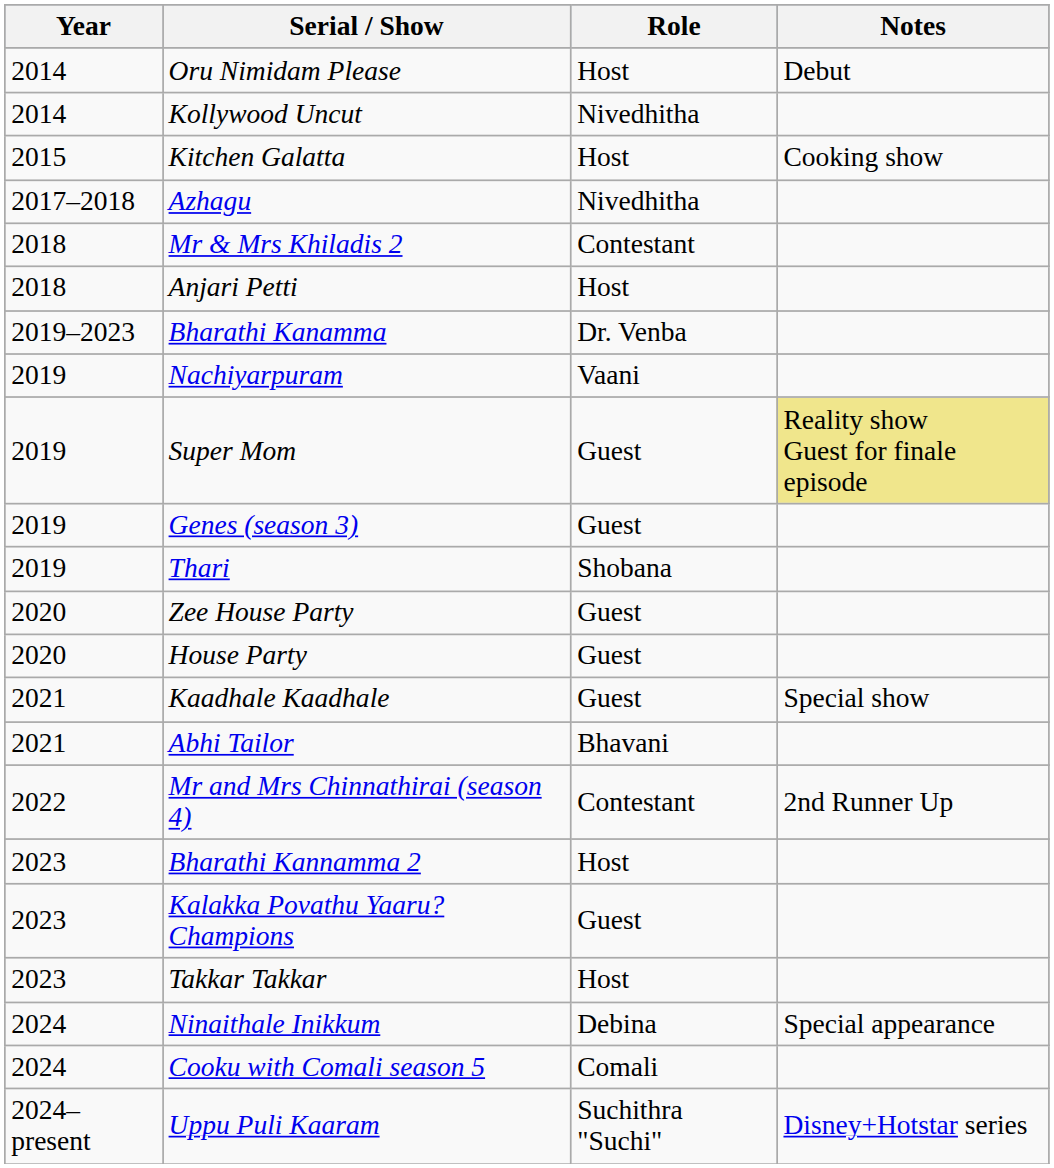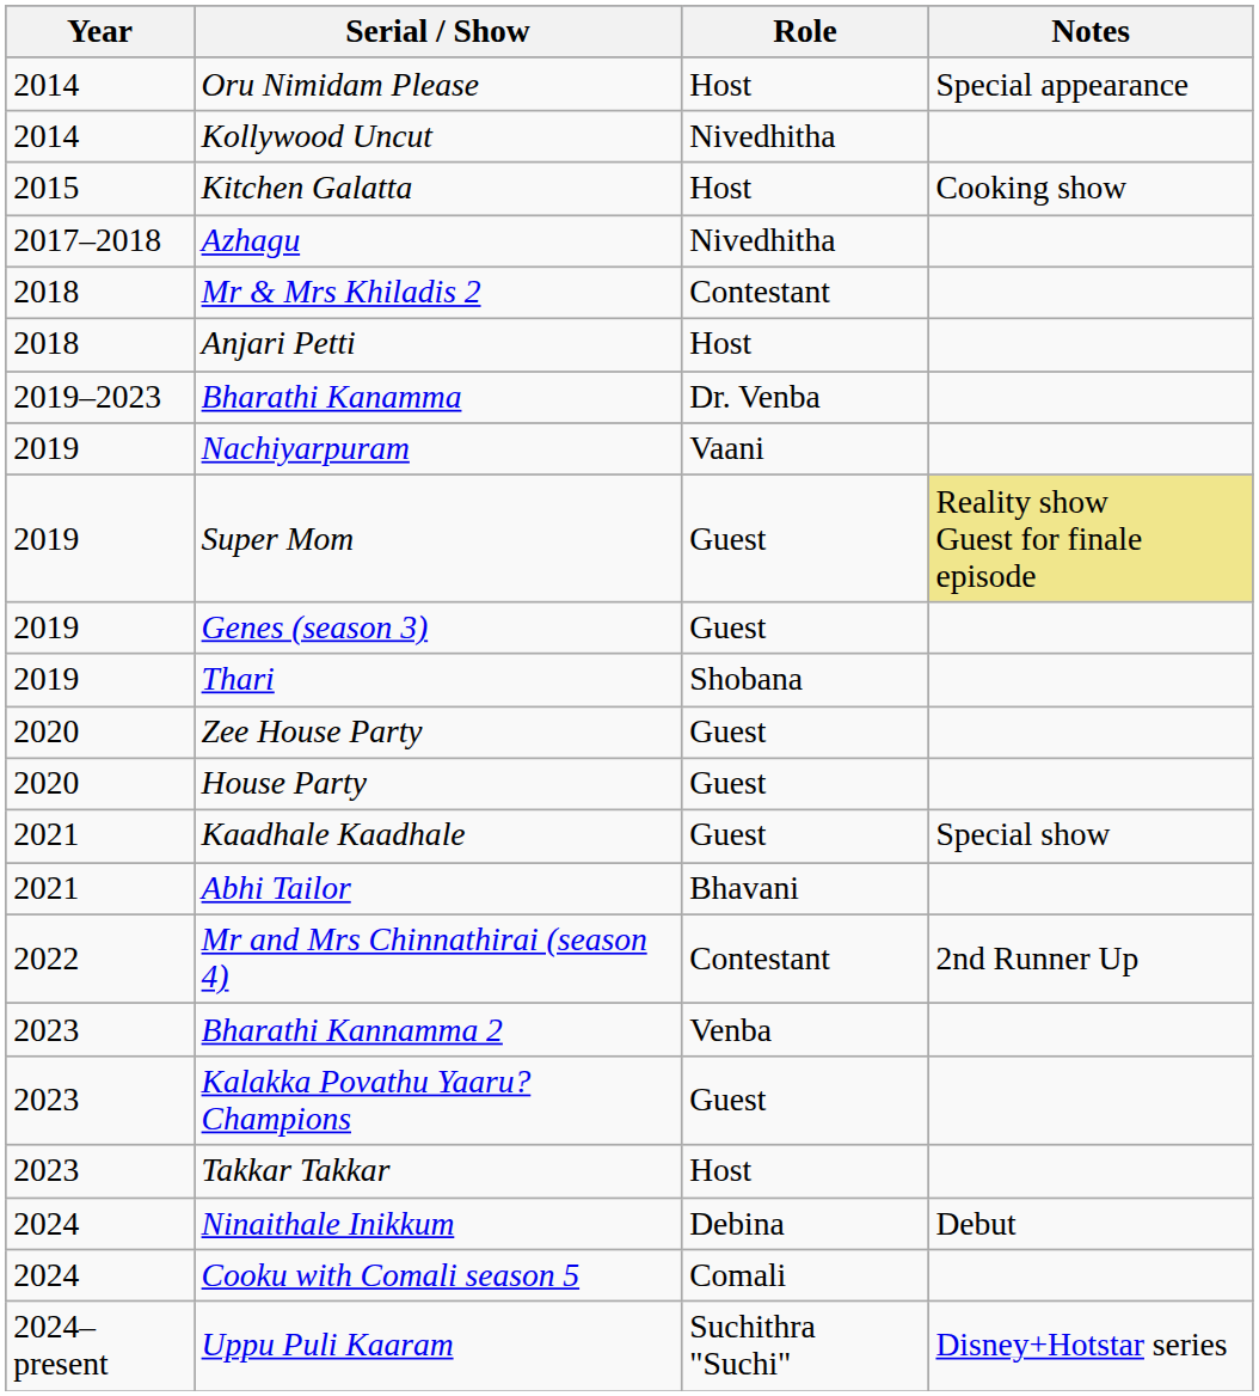 <table class="wikitable">
 <tr style="background:#b0c4de; text-align:center;">
 <th>Year</th>
 <th>Serial / Show</th>
 <th>Role</th>
 <th>Notes</th>
 </tr>
 <tr>
 <td>2014</td>
 <td><em>Oru Nimidam Please</em></td>
 <td>Host</td>
-<td>Debut</td>
+<td>Special appearance</td>
 </tr>
 <tr>
 <td>2014</td>
 <td><em>Kollywood Uncut</em></td>
 <td>Nivedhitha</td>
 <td></td>
 </tr>
 <tr>
 <td>2015</td>
 <td><em>Kitchen Galatta</em></td>
 <td>Host</td>
 <td>Cooking show</td>
 </tr>
 <tr>
 <td>2017–2018</td>
 <td><em><a href='#'>Azhagu</a></em></td>
 <td>Nivedhitha</td>
 <td></td>
 </tr>
 <tr>
 <td>2018</td>
 <td><em><a href='#'>Mr & Mrs Khiladis 2</a></em></td>
 <td>Contestant</td>
 <td></td>
 </tr>
 <tr>
 <td>2018</td>
 <td><em>Anjari Petti</em></td>
 <td>Host</td>
 <td></td>
 </tr>
 <tr>
 <td>2019–2023</td>
 <td><em><a href='#'>Bharathi Kanamma</a></em></td>
 <td>Dr. Venba</td>
 <td></td>
 </tr>
 <tr>
 <td>2019</td>
 <td><em><a href='#'>Nachiyarpuram</a></em></td>
 <td>Vaani</td>
 <td></td>
 </tr>
 <tr>
 <td>2019</td>
 <td><em>Super Mom</em></td>
 <td>Guest</td>
 <td style="background: khaki;">Reality show<br>Guest for finale episode</td>
 </tr>
 <tr>
 <td>2019</td>
 <td><em><a href='#'>Genes (season 3)</a></em></td>
 <td>Guest</td>
 <td></td>
 </tr>
 <tr>
 <td>2019</td>
 <td><em><a href='#'>Thari</a></em></td>
 <td>Shobana</td>
 <td></td>
 </tr>
 <tr>
 <td>2020</td>
 <td><em>Zee House Party</em></td>
 <td>Guest</td>
 <td></td>
 </tr>
 <tr>
 <td>2020</td>
 <td><em>House Party</em></td>
 <td>Guest</td>
 <td></td>
 </tr>
 <tr>
 <td>2021</td>
 <td><em>Kaadhale Kaadhale</em></td>
 <td>Guest</td>
 <td>Special show</td>
 </tr>
 <tr>
 <td>2021</td>
 <td><em><a href='#'>Abhi Tailor</a></em></td>
 <td>Bhavani</td>
 <td></td>
 </tr>
 <tr>
 <td>2022</td>
 <td><em><a href='#'>Mr and Mrs Chinnathirai (season 4)</a></em></td>
 <td>Contestant</td>
 <td>2nd Runner Up</td>
 </tr>
 <tr>
 <td>2023</td>
 <td><em><a href='#'>Bharathi Kannamma 2</a></em></td>
-<td>Host</td>
+<td>Venba</td>
 <td></td>
 </tr>
 <tr>
 <td>2023</td>
 <td><em><a href='#'>Kalakka Povathu Yaaru? Champions</a></em></td>
 <td>Guest</td>
 <td></td>
 </tr>
 <tr>
 <td>2023</td>
 <td><em>Takkar Takkar</em></td>
 <td>Host</td>
 <td></td>
 </tr>
 <tr>
 <td>2024</td>
 <td><em><a href='#'>Ninaithale Inikkum</a></em></td>
 <td>Debina</td>
-<td>Special appearance</td>
+<td>Debut</td>
 </tr>
 <tr>
 <td>2024</td>
 <td><em><a href='#'>Cooku with Comali season 5</a></em></td>
 <td>Comali</td>
 <td></td>
 </tr>
 <tr>
 <td>2024–present</td>
 <td><em><a href='#'>Uppu Puli Kaaram</a></em></td>
 <td>Suchithra "Suchi"</td>
 <td><a href='#'>Disney+Hotstar</a> series</td>
 </tr>
 </table>
